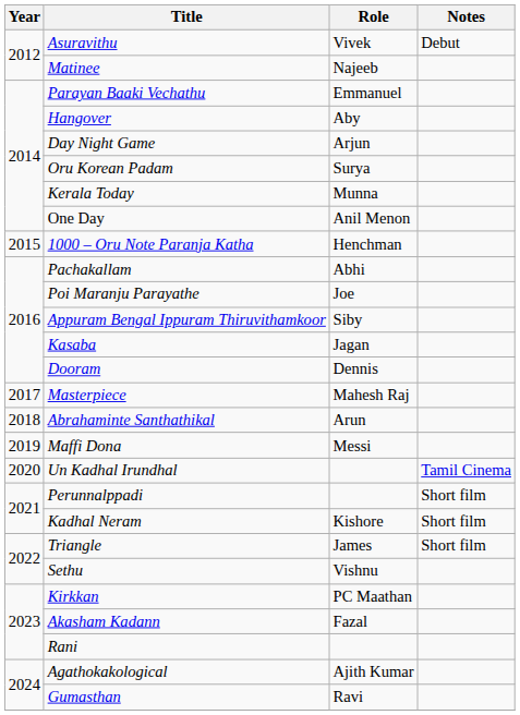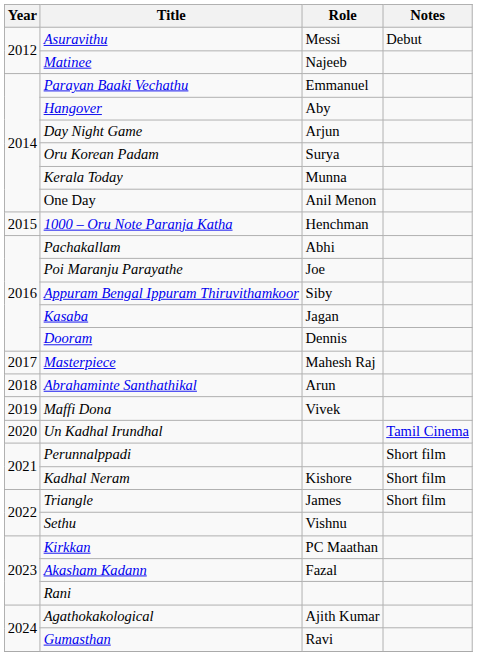 <table class="wikitable sortable">
 <tr>
 <th>Year</th>
 <th>Title</th>
 <th>Role</th>
 <th class="unsortable">Notes</th>
 </tr>
 <tr>
 <td rowspan="2">2012</td>
 <td><em><a href='#'>Asuravithu</a></em></td>
-<td>Vivek</td>
+<td>Messi</td>
 <td>Debut</td>
 </tr>
 <tr>
 <td><em><a href='#'>Matinee</a></em></td>
 <td>Najeeb</td>
 <td></td>
 </tr>
 <tr>
 <td rowspan="6">2014</td>
 <td><em><a href='#'>Parayan Baaki Vechathu</a></em></td>
 <td>Emmanuel</td>
 <td></td>
 </tr>
 <tr>
 <td><em><a href='#'>Hangover</a></em></td>
 <td>Aby</td>
 <td></td>
 </tr>
 <tr>
 <td><em>Day Night Game</em></td>
 <td>Arjun</td>
 <td></td>
 </tr>
 <tr>
 <td><em>Oru Korean Padam</em></td>
 <td>Surya</td>
 <td></td>
 </tr>
 <tr>
 <td><em>Kerala Today</em></td>
 <td>Munna</td>
 <td></td>
 </tr>
 <tr>
 <td>One Day</td>
 <td>Anil Menon</td>
 <td></td>
 </tr>
 <tr>
 <td>2015</td>
 <td><em><a href='#'>1000 – Oru Note Paranja Katha</a></em></td>
 <td>Henchman</td>
 <td></td>
 </tr>
 <tr>
 <td rowspan=5>2016</td>
 <td><em>Pachakallam</em></td>
 <td>Abhi</td>
 <td></td>
 </tr>
 <tr>
 <td><em>Poi Maranju Parayathe</em></td>
 <td>Joe</td>
 <td></td>
 </tr>
 <tr>
 <td><em><a href='#'>Appuram Bengal Ippuram Thiruvithamkoor</a></em></td>
 <td>Siby</td>
 <td></td>
 </tr>
 <tr>
 <td><em><a href='#'>Kasaba</a></em></td>
 <td>Jagan</td>
 <td></td>
 </tr>
 <tr>
 <td><em><a href='#'>Dooram</a></em></td>
 <td>Dennis</td>
 <td></td>
 </tr>
 <tr>
 <td>2017</td>
 <td><em><a href='#'>Masterpiece</a></em></td>
 <td>Mahesh Raj</td>
 <td></td>
 </tr>
 <tr>
 <td>2018</td>
 <td><em><a href='#'>Abrahaminte Santhathikal</a></em></td>
 <td>Arun</td>
 <td></td>
 </tr>
 <tr>
 <td>2019</td>
 <td><em>Maffi Dona</em></td>
-<td>Messi</td>
+<td>Vivek</td>
 <td></td>
 </tr>
 <tr>
 <td>2020</td>
 <td><em>Un Kadhal Irundhal</em></td>
 <td></td>
 <td><a href='#'>Tamil Cinema</a></td>
 </tr>
 <tr>
 <td rowspan=2>2021</td>
 <td><em>Perunnalppadi</em></td>
 <td></td>
 <td>Short film</td>
 </tr>
 <tr>
 <td><em>Kadhal Neram</em></td>
 <td>Kishore</td>
 <td>Short film</td>
 </tr>
 <tr>
 <td rowspan=2>2022</td>
 <td><em>Triangle</em></td>
 <td>James</td>
 <td>Short film</td>
 </tr>
 <tr>
 <td><em>Sethu</em></td>
 <td>Vishnu</td>
 <td></td>
 </tr>
 <tr>
 <td rowspan=3>2023</td>
 <td><em><a href='#'>Kirkkan</a></em></td>
 <td>PC Maathan</td>
 <td></td>
 </tr>
 <tr>
 <td><em><a href='#'>Akasham Kadann</a></em></td>
 <td>Fazal</td>
 <td></td>
 </tr>
 <tr>
 <td><em>Rani</em></td>
 <td></td>
 <td></td>
 </tr>
 <tr>
 <td rowspan=2>2024</td>
 <td><em>Agathokakological</em></td>
 <td>Ajith Kumar</td>
 <td></td>
 </tr>
 <tr>
 <td><em> <a href='#'>Gumasthan</a></em></td>
 <td>Ravi</td>
 <td></td>
 </tr>
 <tr>
 </tr>
 </table>
